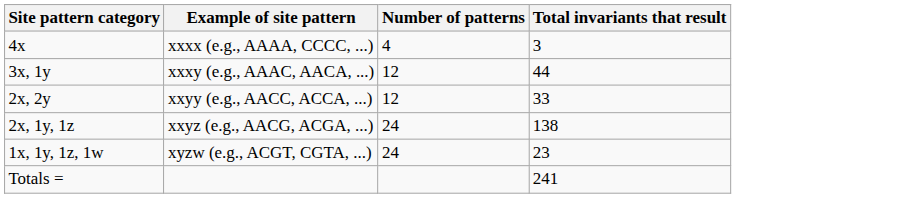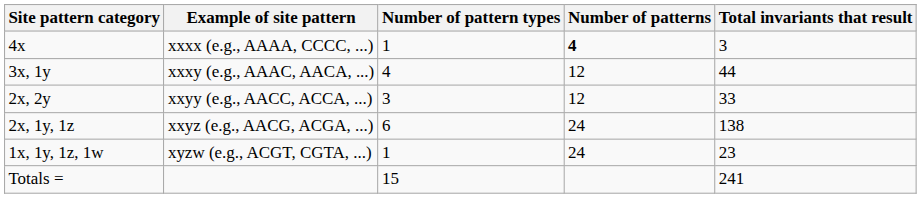 <table class="wikitable">
 <tr>
 <th>Site pattern category</th>
 <th>Example of site pattern</th>
+<th>Number of pattern types</th>
 <th>Number of patterns</th>
 <th>Total invariants that result</th>
 </tr>
 <tr>
 <td>4x</td>
 <td>xxxx (e.g., AAAA, CCCC, ...)</td>
-<td>4</td>
+<td>1</td>
+<td><strong>4</strong></td>
 <td>3</td>
 </tr>
 <tr>
 <td>3x, 1y</td>
 <td>xxxy (e.g., AAAC, AACA, ...)</td>
+<td>4</td>
 <td>12</td>
 <td>44</td>
 </tr>
 <tr>
 <td>2x, 2y</td>
 <td>xxyy (e.g., AACC, ACCA, ...)</td>
+<td>3</td>
 <td>12</td>
 <td>33</td>
 </tr>
 <tr>
 <td>2x, 1y,  1z</td>
 <td>xxyz (e.g., AACG, ACGA, ...)</td>
+<td>6</td>
 <td>24</td>
 <td>138</td>
 </tr>
 <tr>
 <td>1x, 1y, 1z, 1w</td>
 <td>xyzw (e.g., ACGT, CGTA, ...)</td>
+<td>1</td>
 <td>24</td>
 <td>23</td>
 </tr>
 <tr>
 <td>Totals =</td>
 <td></td>
+<td>15</td>
 <td></td>
 <td>241</td>
 </tr>
 </table>
